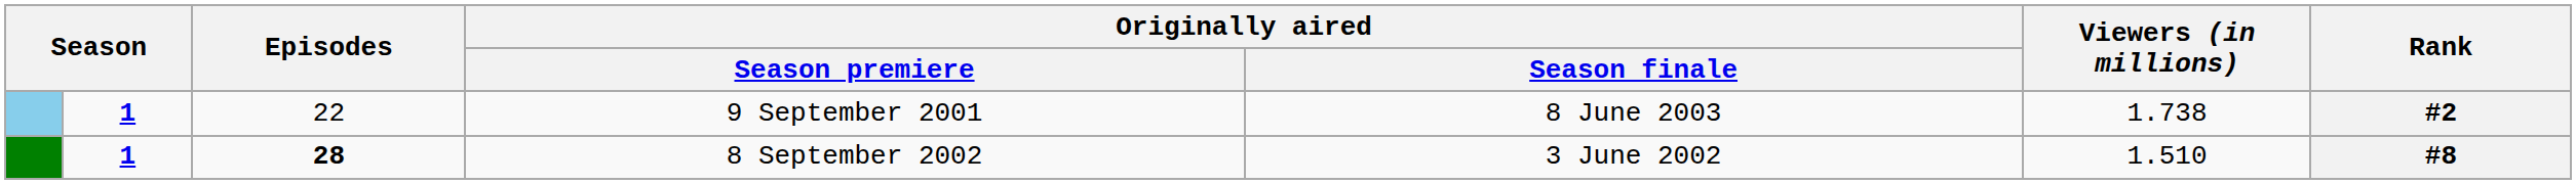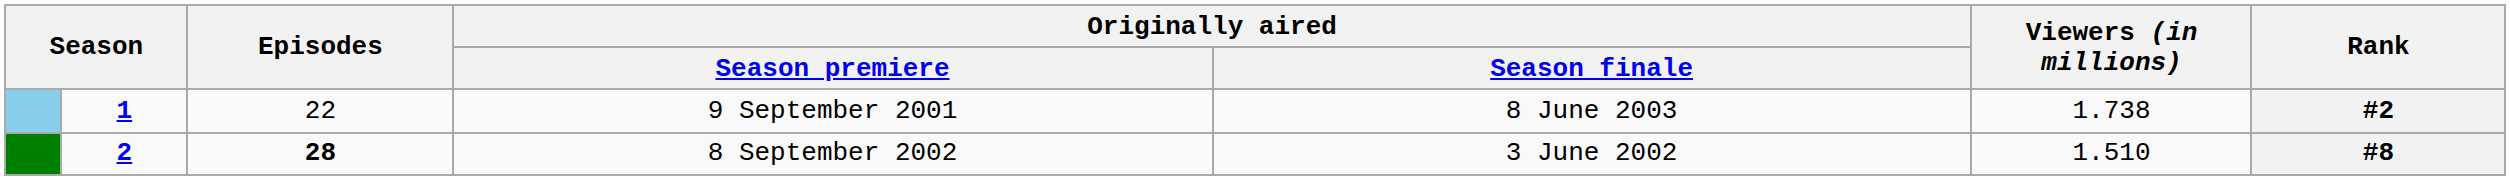 <table class="wikitable">
 <tr>
 <th colspan="2" rowspan="2" width=3%>Season</th>
 <th rowspan="2" width=5%>Episodes</th>
 <th colspan="2">Originally aired</th>
 <th rowspan="2" width=5%>Viewers <em>(in millions)</em></th>
 <th rowspan="2" width=5%>Rank</th>
 </tr>
 <tr>
 <th width=15%><a href='#'>Season premiere</a></th>
 <th width=15%><a href='#'>Season finale</a></th>
 </tr>
 <tr>
 <td bgcolor="skyblue" height="10px"></td>
 <td align="center"><strong><a href='#'>1</a></strong></td>
 <td align="center">22</td>
 <td align="center">9 September 2001</td>
 <td align="center">8 June 2003</td>
 <td align="center">1.738</td>
 <th align="center">#2</th>
 </tr>
 <tr>
 <td bgcolor="green" height="10px"></td>
-<td align="center"><strong><a href='#'>1</a></strong></td>
+<td align="center"><strong><a href='#'>2</a></strong></td>
 <td align="center"><strong>28</strong></td>
 <td align="center">8 September 2002</td>
 <td align="center">3 June 2002</td>
 <td align="center">1.510</td>
 <th align="center">#8</th>
 </tr>
 </table>
